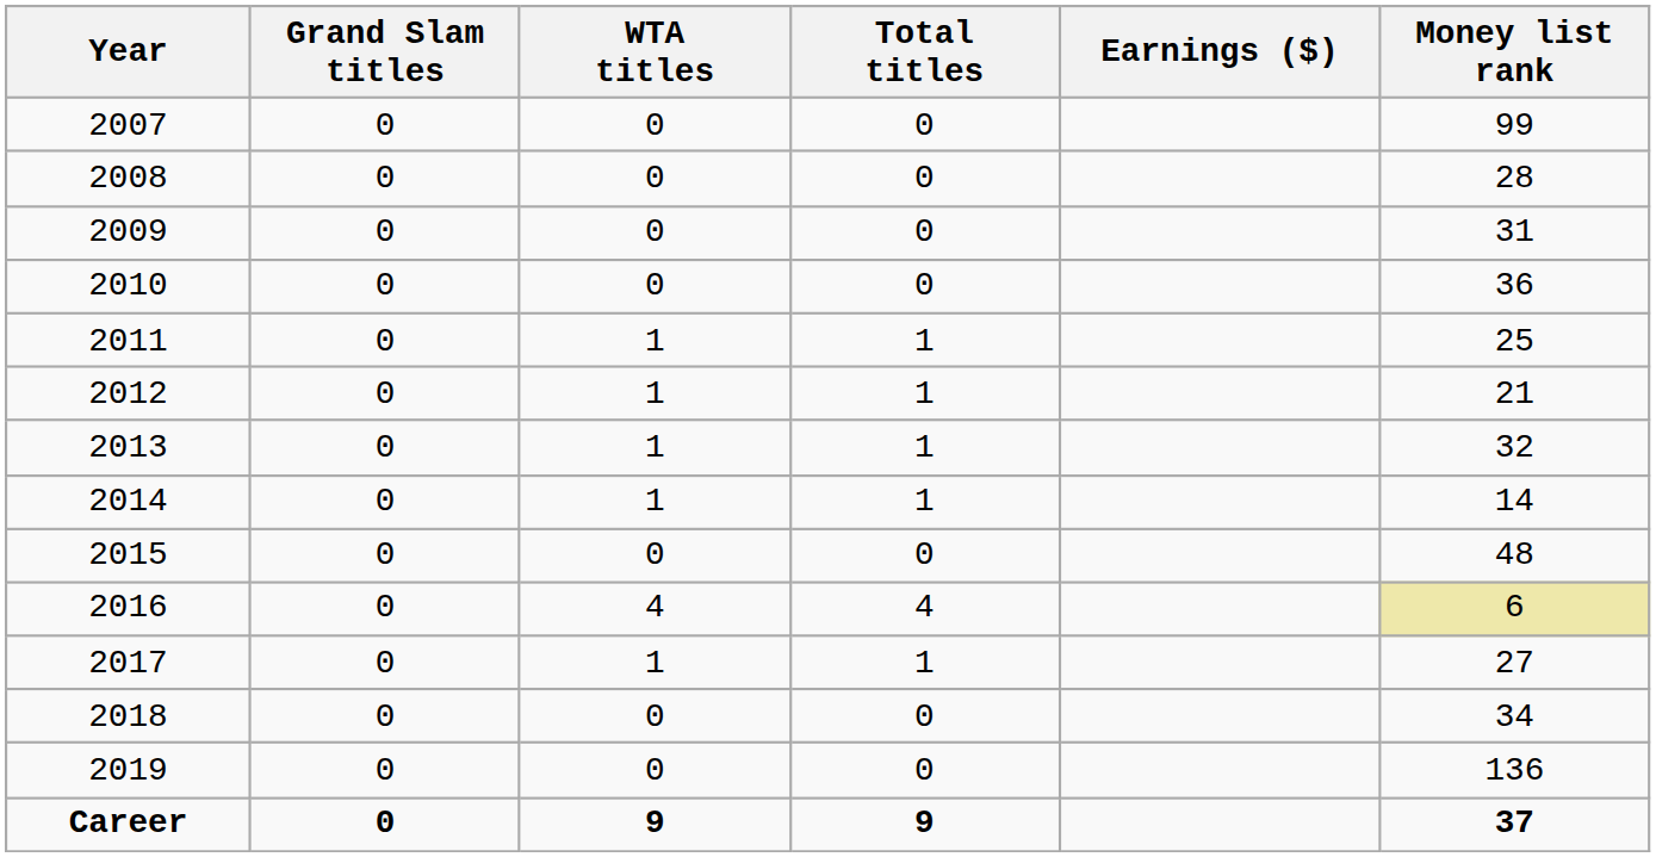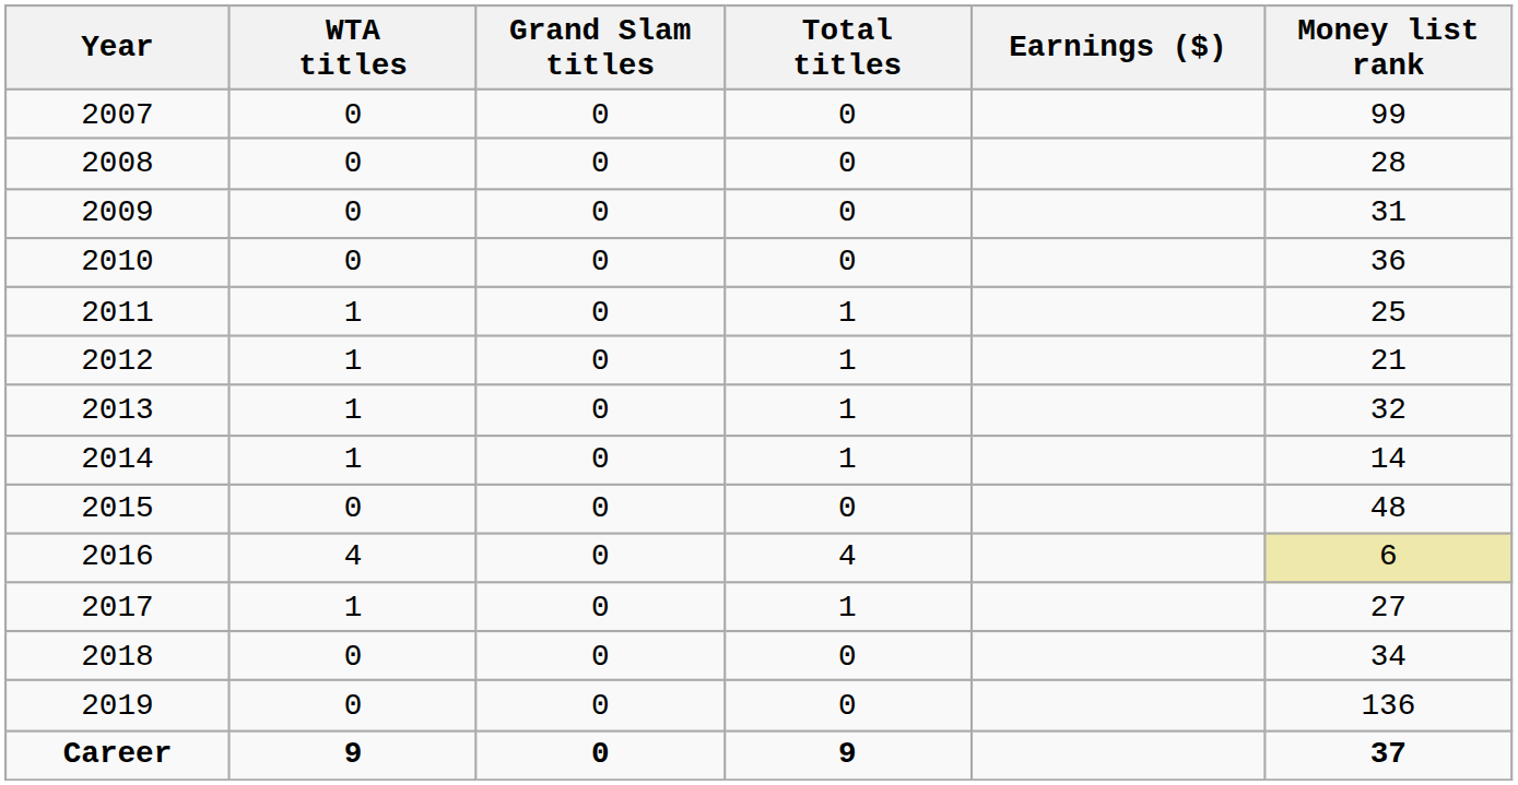 <table class="wikitable" style="text-align:center;">
 <tr>
 <th width="90">Year</th>
+<th width="100">WTA <br>titles</th>
 <th width="100">Grand Slam <br>titles</th>
-<th width="100">WTA <br>titles</th>
 <th width="100">Total <br>titles</th>
 <th width="120">Earnings ($)</th>
 <th width="100">Money list rank</th>
 </tr>
 <tr>
 <td>2007</td>
 <td>0</td>
 <td>0</td>
 <td>0</td>
 <td align="right"></td>
 <td>99</td>
 </tr>
 <tr>
 <td>2008</td>
 <td>0</td>
 <td>0</td>
 <td>0</td>
 <td align="right"></td>
 <td>28</td>
 </tr>
 <tr>
 <td>2009</td>
 <td>0</td>
 <td>0</td>
 <td>0</td>
 <td align="right"></td>
 <td>31</td>
 </tr>
 <tr>
 <td>2010</td>
 <td>0</td>
 <td>0</td>
 <td>0</td>
 <td align="right"></td>
 <td>36</td>
 </tr>
 <tr>
 <td>2011</td>
+<td>1</td>
 <td>0</td>
-<td>1</td>
 <td>1</td>
 <td align="right"></td>
 <td>25</td>
 </tr>
 <tr>
 <td>2012</td>
+<td>1</td>
 <td>0</td>
-<td>1</td>
 <td>1</td>
 <td align="right"></td>
 <td>21</td>
 </tr>
 <tr>
 <td>2013</td>
+<td>1</td>
 <td>0</td>
-<td>1</td>
 <td>1</td>
 <td align="right"></td>
 <td>32</td>
 </tr>
 <tr>
 <td>2014</td>
+<td>1</td>
 <td>0</td>
-<td>1</td>
 <td>1</td>
 <td align="right"></td>
 <td>14</td>
 </tr>
 <tr>
 <td>2015</td>
 <td>0</td>
 <td>0</td>
 <td>0</td>
 <td align="right"></td>
 <td>48</td>
 </tr>
 <tr>
 <td>2016</td>
+<td>4</td>
 <td>0</td>
-<td>4</td>
 <td>4</td>
 <td align="right"></td>
 <td bgcolor="eee8aa">6</td>
 </tr>
 <tr>
 <td>2017</td>
+<td>1</td>
 <td>0</td>
-<td>1</td>
 <td>1</td>
 <td align="right"></td>
 <td>27</td>
 </tr>
 <tr>
 <td>2018</td>
 <td>0</td>
 <td>0</td>
 <td>0</td>
 <td align="right"></td>
 <td>34</td>
 </tr>
 <tr>
 <td>2019</td>
 <td>0</td>
 <td>0</td>
 <td>0</td>
 <td align="right"></td>
 <td>136</td>
 </tr>
 <tr style="font-weight:bold">
 <td>Career</td>
+<td>9</td>
 <td>0</td>
-<td>9</td>
 <td>9</td>
 <td align="right"></td>
 <td>37</td>
 </tr>
 </table>
